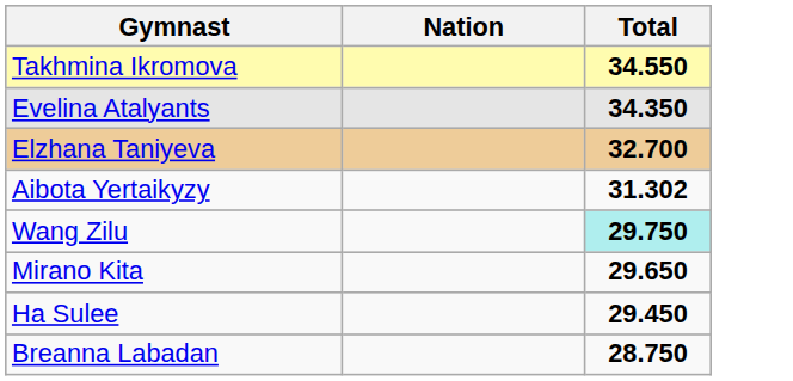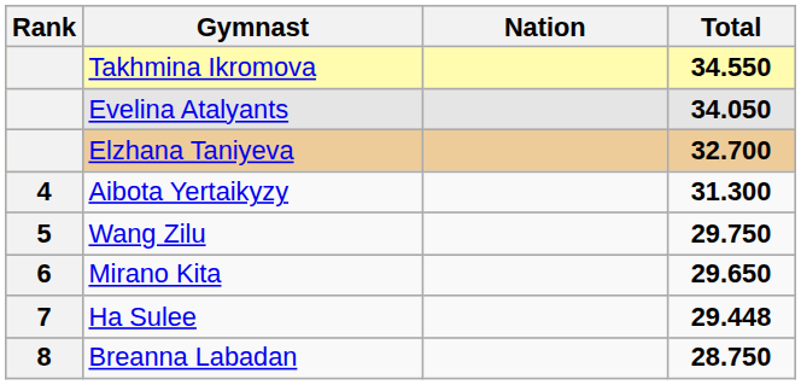 <table class="wikitable sortable" style="text-align:center; font-size:85%">
 <tr>
+<th scope="col" style="width:20px;">Rank</th>
 <th ! scope="col" style="width:170px;">Gymnast</th>
 <th ! scope="col" style="width:120px;">Nation</th>
 <th ! scope="col" style="width:60px;">Total</th>
 </tr>
 <tr bgcolor=fffcaf>
+<th scope=row></th>
 <td align=left><a href='#'>Takhmina Ikromova</a></td>
 <td style="text-align:left;"></td>
 <td><strong>34.550</strong></td>
 </tr>
 <tr bgcolor=e5e5e5>
+<th scope=row></th>
 <td align=left><a href='#'>Evelina Atalyants</a></td>
 <td style="text-align:left;"></td>
-<td><strong>34.350</strong></td>
+<td><strong>34.050</strong></td>
 </tr>
 <tr bgcolor=eecc99>
+<th scope=row></th>
 <td align=left><a href='#'>Elzhana Taniyeva</a></td>
 <td style="text-align:left;"></td>
 <td><strong>32.700</strong></td>
 </tr>
 <tr>
+<th scope=row>4</th>
 <td align=left><a href='#'>Aibota Yertaikyzy</a></td>
 <td style="text-align:left;"></td>
-<td><strong>31.302</strong></td>
+<td><strong>31.300</strong></td>
 </tr>
 <tr>
+<th scope=row>5</th>
 <td align=left><a href='#'>Wang Zilu</a></td>
 <td style="text-align:left;"></td>
-<td style="background: paleturquoise;"><strong>29.750</strong></td>
+<td><strong>29.750</strong></td>
 </tr>
 <tr>
+<th scope=row>6</th>
 <td align=left><a href='#'>Mirano Kita</a></td>
 <td style="text-align:left;"></td>
 <td><strong>29.650</strong></td>
 </tr>
 <tr>
+<th scope=row>7</th>
 <td align=left><a href='#'>Ha Sulee</a></td>
 <td style="text-align:left;"></td>
-<td><strong>29.450</strong></td>
+<td><strong>29.448</strong></td>
 </tr>
 <tr>
+<th scope=row>8</th>
 <td align=left><a href='#'>Breanna Labadan</a></td>
 <td style="text-align:left;"></td>
 <td><strong>28.750</strong></td>
 </tr>
 </table>
